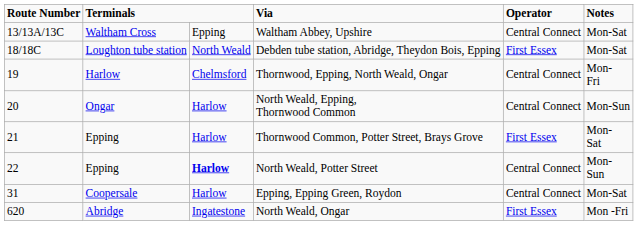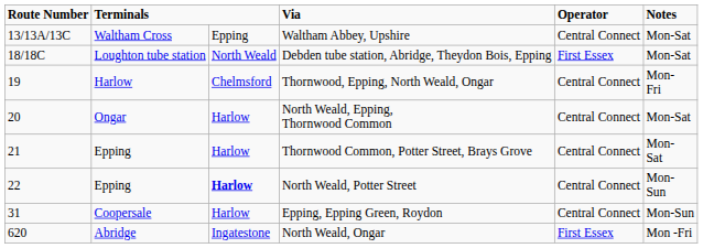 <table class="wikitable">
 <tr>
 <td><strong>Route Number</strong></td>
 <td colspan=2><strong>Terminals</strong></td>
 <td><strong>Via</strong></td>
 <td><strong>Operator</strong></td>
 <td><strong>Notes</strong></td>
 </tr>
 <tr>
 <td>13/13A/13C </td>
 <td><a href='#'>Waltham Cross</a></td>
 <td>Epping</td>
 <td>Waltham Abbey, Upshire</td>
 <td>Central Connect</td>
 <td>Mon-Sat</td>
 </tr>
 <tr>
 <td>18/18C </td>
 <td><a href='#'>Loughton tube station</a></td>
 <td><a href='#'>North Weald</a></td>
 <td>Debden tube station, Abridge, Theydon Bois, Epping</td>
 <td><a href='#'>First Essex</a></td>
 <td>Mon-Sat</td>
 </tr>
 <tr>
 <td>19</td>
 <td><a href='#'>Harlow</a></td>
 <td><a href='#'>Chelmsford</a></td>
 <td>Thornwood, Epping, North Weald, Ongar</td>
 <td>Central Connect</td>
 <td>Mon-<br>Fri</td>
 </tr>
 <tr>
 <td>20 </td>
 <td><a href='#'>Ongar</a></td>
 <td><a href='#'>Harlow</a></td>
 <td>North Weald, Epping,<br>Thornwood Common</td>
 <td>Central Connect</td>
-<td>Mon-Sun</td>
+<td>Mon-Sat</td>
 </tr>
 <tr>
 <td>21 </td>
 <td>Epping</td>
 <td><a href='#'>Harlow</a></td>
 <td>Thornwood Common, Potter Street, Brays Grove</td>
-<td><a href='#'>First Essex</a></td>
+<td>Central Connect</td>
 <td>Mon-<br>Sat</td>
 </tr>
 <tr>
 <td>22 </td>
 <td>Epping</td>
 <td><strong><a href='#'>Harlow</a></strong></td>
 <td>North Weald, Potter Street</td>
 <td>Central Connect</td>
 <td>Mon-<br>Sun</td>
 </tr>
 <tr>
 <td>31 </td>
 <td><a href='#'>Coopersale</a></td>
 <td><a href='#'>Harlow</a></td>
 <td>Epping, Epping Green, Roydon</td>
 <td>Central Connect</td>
-<td>Mon-Sat</td>
+<td>Mon-Sun</td>
 </tr>
 <tr>
 <td>620 </td>
 <td><a href='#'>Abridge</a></td>
 <td><a href='#'>Ingatestone</a></td>
 <td>North Weald, Ongar</td>
 <td><a href='#'>First Essex</a></td>
 <td>Mon -Fri</td>
 </tr>
 </table>
